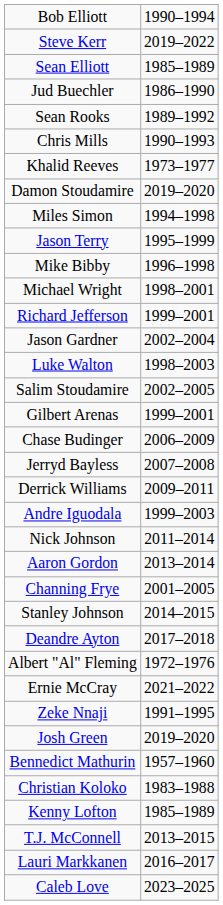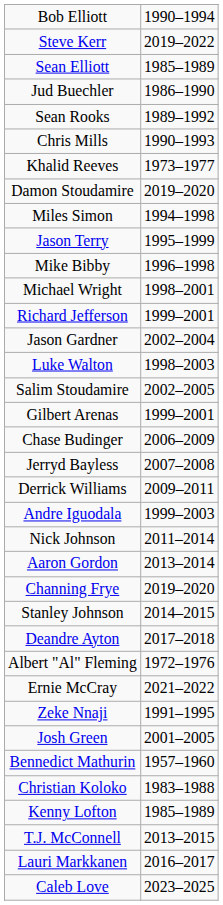 <table class="wikitable sortable" margin:0 0 1em 1em;">
 <tr>
 </tr>
 <tr align="center">
 <td>Bob Elliott</td>
 <td>1990–1994</td>
 </tr>
 <tr align="center">
 <td><a href='#'>Steve Kerr</a></td>
 <td>2019–2022</td>
 </tr>
 <tr align="center">
 <td><a href='#'>Sean Elliott</a></td>
 <td>1985–1989</td>
 </tr>
 <tr align="center">
 <td>Jud Buechler</td>
 <td>1986–1990</td>
 </tr>
 <tr align="center">
 <td>Sean Rooks</td>
 <td>1989–1992</td>
 </tr>
 <tr align="center">
 <td>Chris Mills</td>
 <td>1990–1993</td>
 </tr>
 <tr align="center">
 <td>Khalid Reeves</td>
 <td>1973–1977</td>
 </tr>
 <tr align="center">
 <td>Damon Stoudamire</td>
 <td>2019–2020</td>
 </tr>
 <tr align="center">
 <td>Miles Simon</td>
 <td>1994–1998</td>
 </tr>
 <tr align="center">
 <td><a href='#'>Jason Terry</a></td>
 <td>1995–1999</td>
 </tr>
 <tr align="center">
 <td>Mike Bibby</td>
 <td>1996–1998</td>
 </tr>
 <tr align="center">
 <td>Michael Wright</td>
 <td>1998–2001</td>
 </tr>
 <tr align="center">
 <td><a href='#'>Richard Jefferson</a></td>
 <td>1999–2001</td>
 </tr>
 <tr align="center">
 <td>Jason Gardner</td>
 <td>2002–2004</td>
 </tr>
 <tr align="center">
 <td><a href='#'>Luke Walton</a></td>
 <td>1998–2003</td>
 </tr>
 <tr align="center">
 <td>Salim Stoudamire</td>
 <td>2002–2005</td>
 </tr>
 <tr align="center">
 <td>Gilbert Arenas</td>
 <td>1999–2001</td>
 </tr>
 <tr align="center">
 <td>Chase Budinger</td>
 <td>2006–2009</td>
 </tr>
 <tr align="center">
 <td>Jerryd Bayless</td>
 <td>2007–2008</td>
 </tr>
 <tr align="center">
 <td>Derrick Williams</td>
 <td>2009–2011</td>
 </tr>
 <tr align="center">
 <td><a href='#'>Andre Iguodala</a></td>
 <td>1999–2003</td>
 </tr>
 <tr align="center">
 <td>Nick Johnson</td>
 <td>2011–2014</td>
 </tr>
 <tr align="center">
 <td><a href='#'>Aaron Gordon</a></td>
 <td>2013–2014</td>
 </tr>
 <tr align="center">
 <td><a href='#'>Channing Frye</a></td>
-<td>2001–2005</td>
+<td>2019–2020</td>
 </tr>
 <tr align="center">
 <td>Stanley Johnson</td>
 <td>2014–2015</td>
 </tr>
 <tr align="center">
 <td><a href='#'>Deandre Ayton</a></td>
 <td>2017–2018</td>
 </tr>
 <tr align="center">
 <td>Albert "Al" Fleming</td>
 <td>1972–1976</td>
 </tr>
 <tr align="center">
 <td>Ernie McCray</td>
 <td>2021–2022</td>
 </tr>
 <tr align="center">
 <td><a href='#'>Zeke Nnaji</a></td>
 <td>1991–1995</td>
 </tr>
 <tr align="center">
 <td><a href='#'>Josh Green</a></td>
-<td>2019–2020</td>
+<td>2001–2005</td>
 </tr>
 <tr align="center">
 <td><a href='#'>Bennedict Mathurin</a></td>
 <td>1957–1960</td>
 </tr>
 <tr align="center">
 <td><a href='#'>Christian Koloko</a></td>
 <td>1983–1988</td>
 </tr>
 <tr align="center">
 <td><a href='#'>Kenny Lofton</a></td>
 <td>1985–1989</td>
 </tr>
 <tr align="center">
 <td><a href='#'>T.J. McConnell</a></td>
 <td>2013–2015</td>
 </tr>
 <tr align="center">
 <td><a href='#'>Lauri Markkanen</a></td>
 <td>2016–2017</td>
 </tr>
 <tr align="center">
 <td><a href='#'>Caleb Love</a></td>
 <td>2023–2025</td>
 </tr>
 </table>
